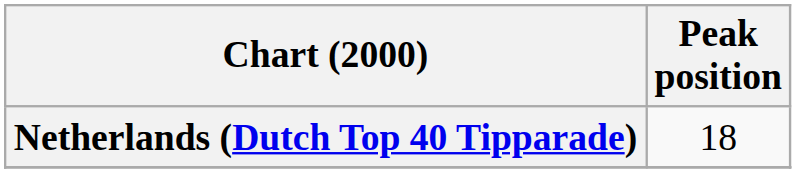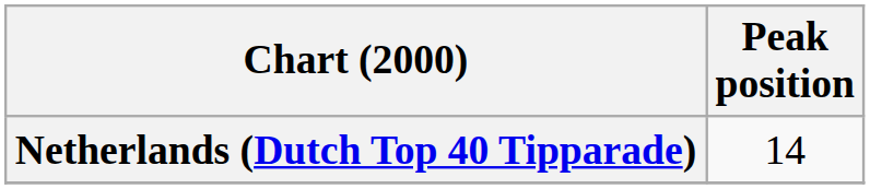 <table class="wikitable plainrowheaders">
 <tr>
 <th scope="col">Chart (2000)</th>
 <th scope="col">Peak<br>position</th>
 </tr>
 <tr>
 <th scope="row">Netherlands (<a href='#'>Dutch Top 40 Tipparade</a>)</th>
-<td align="center">18</td>
+<td align="center">14</td>
 </tr>
 <tr>
 </tr>
 <tr>
 </tr>
 <tr>
 </tr>
 </table>
